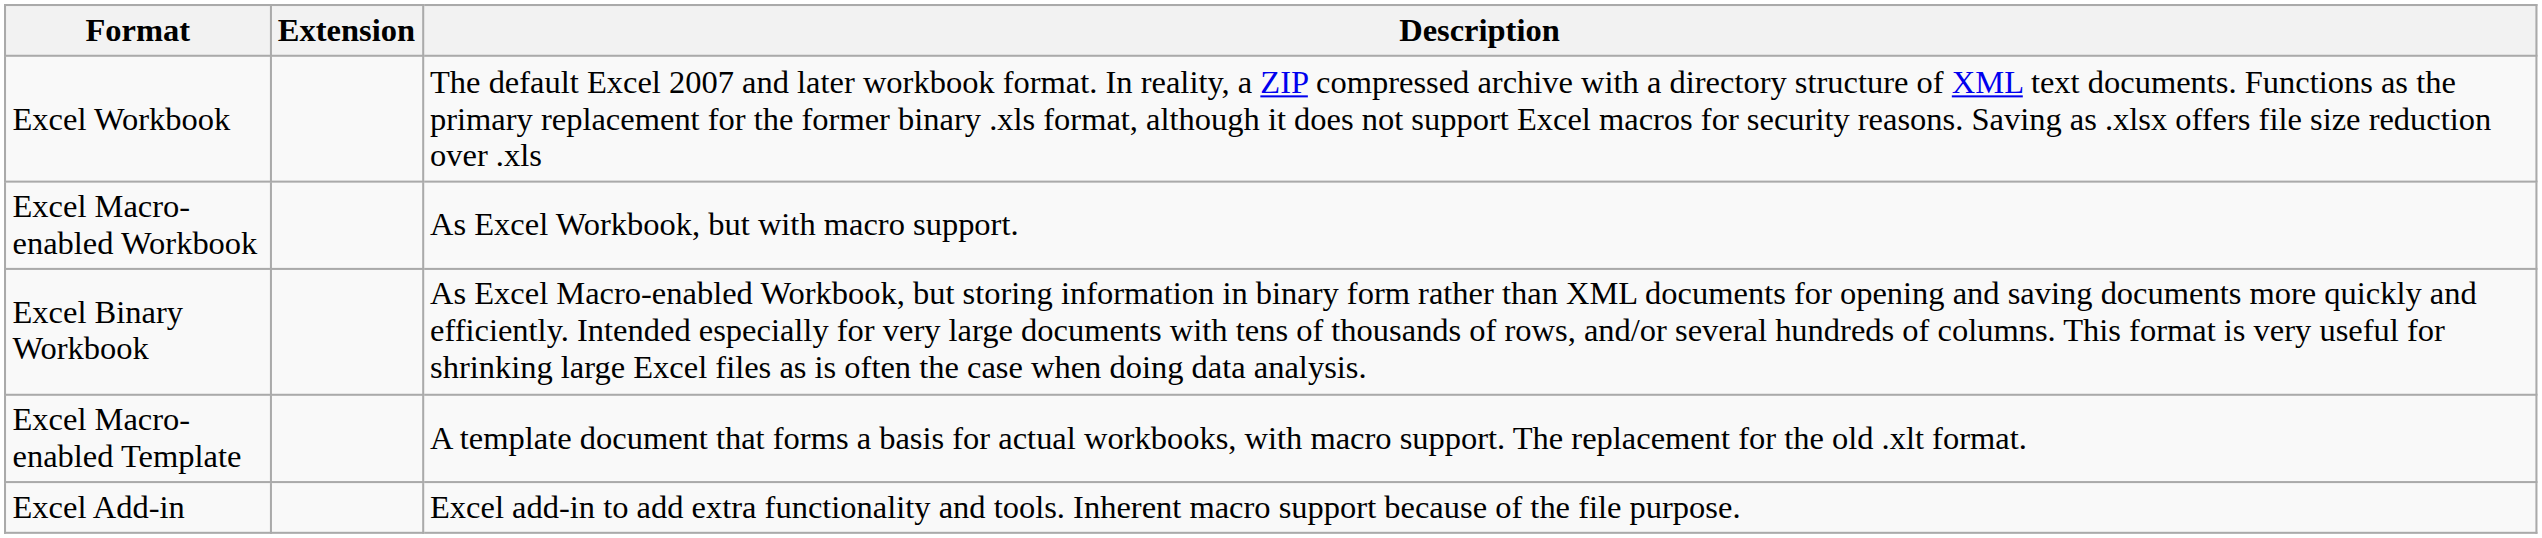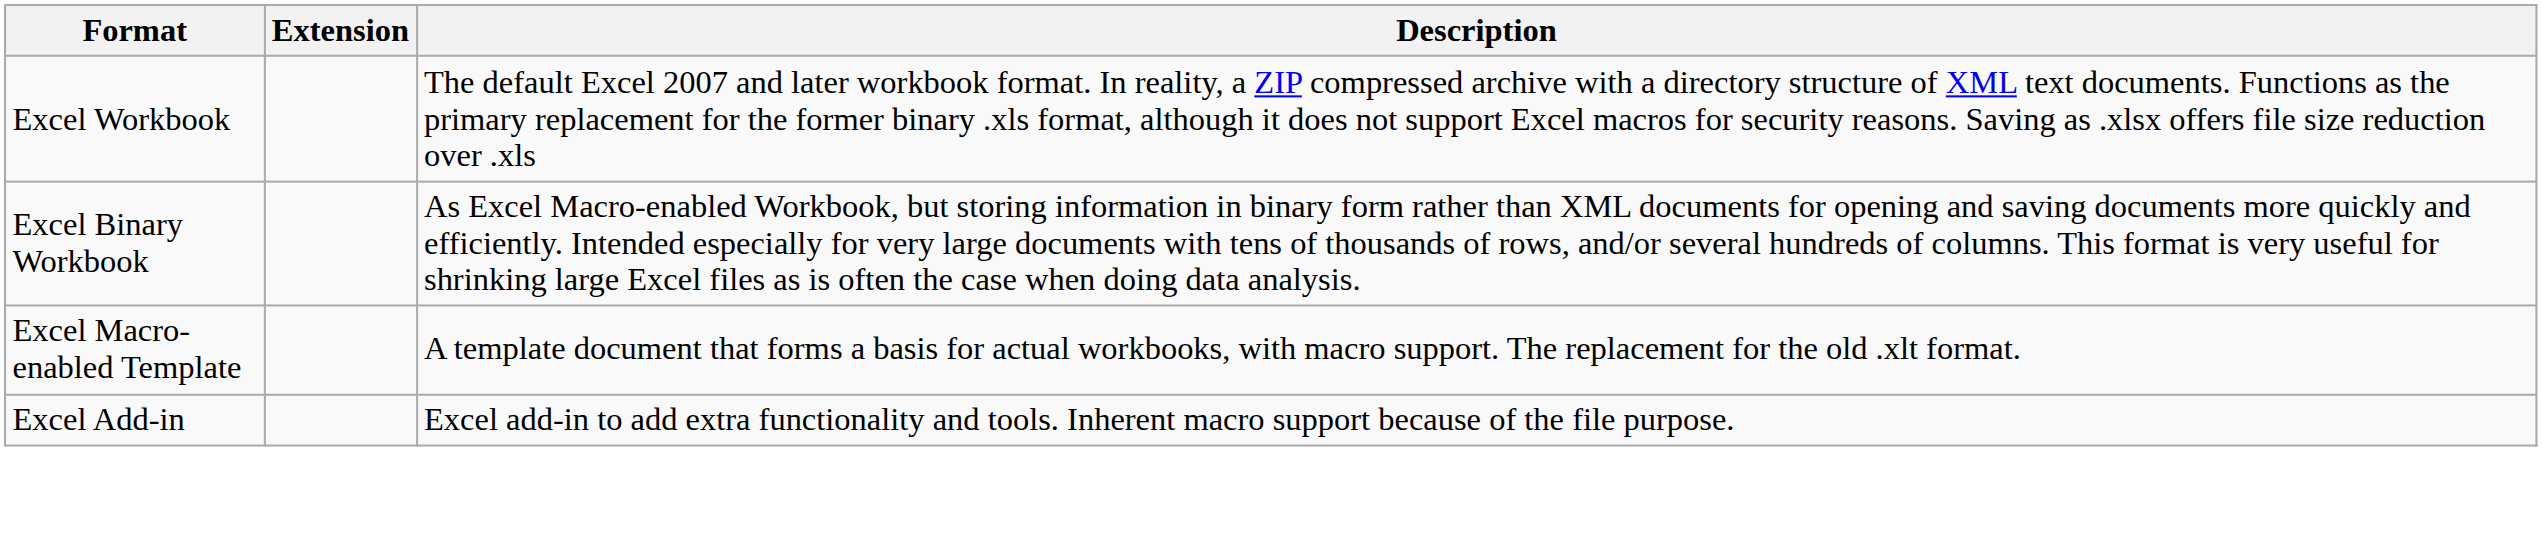 <table class="wikitable">
 <tr>
 <th>Format</th>
 <th>Extension</th>
 <th>Description</th>
 </tr>
 <tr>
 <td>Excel Workbook</td>
 <td></td>
 <td>The default Excel 2007 and later workbook format. In reality, a <a href='#'>ZIP</a> compressed archive with a directory structure of <a href='#'>XML</a> text documents. Functions as the primary replacement for the former binary .xls format, although it does not support Excel macros for security reasons. Saving as .xlsx offers file size reduction over .xls</td>
-</tr>
-<tr>
-<td>Excel Macro-enabled Workbook</td>
-<td></td>
-<td>As Excel Workbook, but with macro support.</td>
 </tr>
 <tr>
 <td>Excel Binary Workbook</td>
 <td></td>
 <td>As Excel Macro-enabled Workbook, but storing information in binary form rather than XML documents for opening and saving documents more quickly and efficiently. Intended especially for very large documents with tens of thousands of rows, and/or several hundreds of columns. This format is very useful for shrinking large Excel files as is often the case when doing data analysis.</td>
 </tr>
 <tr>
 <td>Excel Macro-enabled Template</td>
 <td></td>
 <td>A template document that forms a basis for actual workbooks, with macro support. The replacement for the old .xlt format.</td>
 </tr>
 <tr>
 <td>Excel Add-in</td>
 <td></td>
 <td>Excel add-in to add extra functionality and tools. Inherent macro support because of the file purpose.</td>
 </tr>
 </table>
